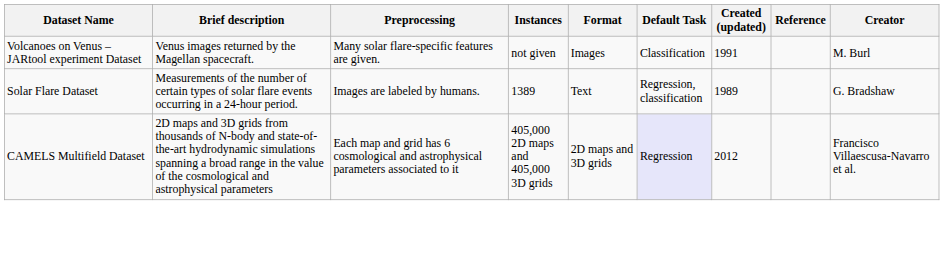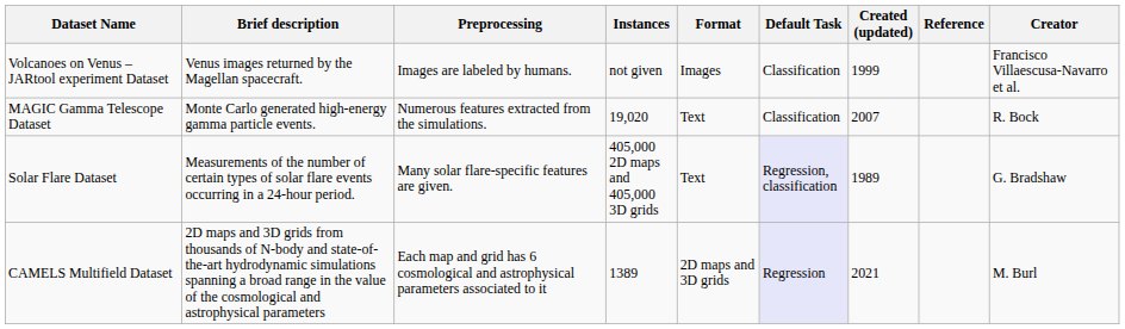 <table class="wikitable sortable" style="width: 100%">
 <tr>
 <th scope="col" style="width: 15%;">Dataset Name</th>
 <th scope="col" style="width: 18%;">Brief description</th>
 <th scope="col" style="width: 18%;">Preprocessing</th>
 <th scope="col" style="width: 6%;">Instances</th>
 <th scope="col" style="width: 7%;">Format</th>
 <th scope="col" style="width: 7%;">Default Task</th>
 <th scope="col" style="width: 6%;">Created (updated)</th>
 <th scope="col" style="width: 6%;">Reference</th>
 <th scope="col" style="width: 11%;">Creator</th>
 </tr>
 <tr>
 <td>Volcanoes on Venus – JARtool experiment Dataset</td>
 <td>Venus images returned by the Magellan spacecraft.</td>
-<td>Many solar flare-specific features are given.</td>
+<td>Images are labeled by humans.</td>
 <td>not given</td>
 <td>Images</td>
 <td>Classification</td>
-<td>1991</td>
+<td>1999</td>
 <td></td>
-<td>M. Burl</td>
+<td>Francisco Villaescusa-Navarro et al.</td>
+</tr>
+<tr>
+<td>MAGIC Gamma Telescope Dataset</td>
+<td>Monte Carlo generated high-energy gamma particle events.</td>
+<td>Numerous features extracted from the simulations.</td>
+<td>19,020</td>
+<td>Text</td>
+<td>Classification</td>
+<td>2007</td>
+<td></td>
+<td>R. Bock</td>
 </tr>
 <tr>
 <td>Solar Flare Dataset</td>
 <td>Measurements of the number of certain types of solar flare events occurring in a 24-hour period.</td>
-<td>Images are labeled by humans.</td>
-<td>1389</td>
+<td>Many solar flare-specific features are given.</td>
+<td>405,000 2D maps and 405,000 3D grids</td>
 <td>Text</td>
-<td>Regression, classification</td>
+<td style="background: lavender;">Regression, classification</td>
 <td>1989</td>
 <td></td>
 <td>G. Bradshaw</td>
 </tr>
 <tr>
 <td>CAMELS Multifield Dataset</td>
 <td>2D maps and 3D grids from thousands of N-body and state-of-the-art hydrodynamic simulations spanning a broad range in the value of the cosmological and astrophysical parameters</td>
 <td>Each map and grid has 6 cosmological and astrophysical parameters associated to it</td>
-<td>405,000 2D maps and 405,000 3D grids</td>
+<td>1389</td>
 <td>2D maps and 3D grids</td>
 <td style="background: lavender;">Regression</td>
-<td>2012</td>
+<td>2021</td>
 <td></td>
-<td>Francisco Villaescusa-Navarro et al.</td>
+<td>M. Burl</td>
 </tr>
 </table>
